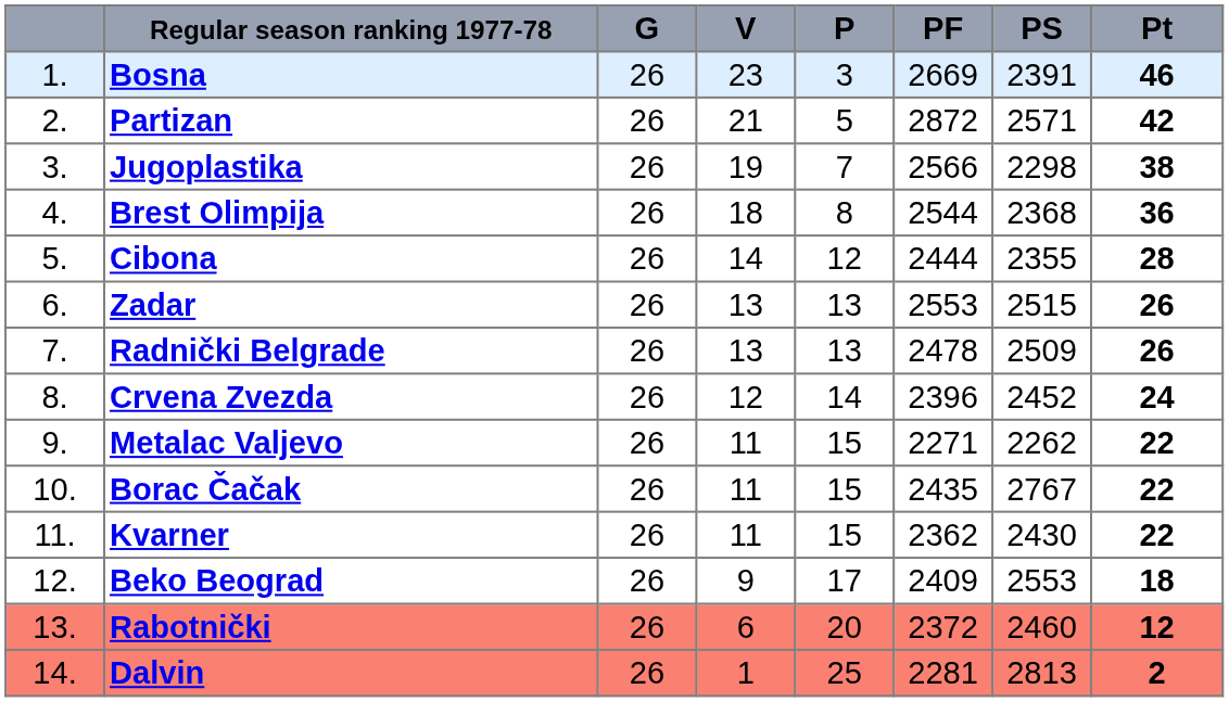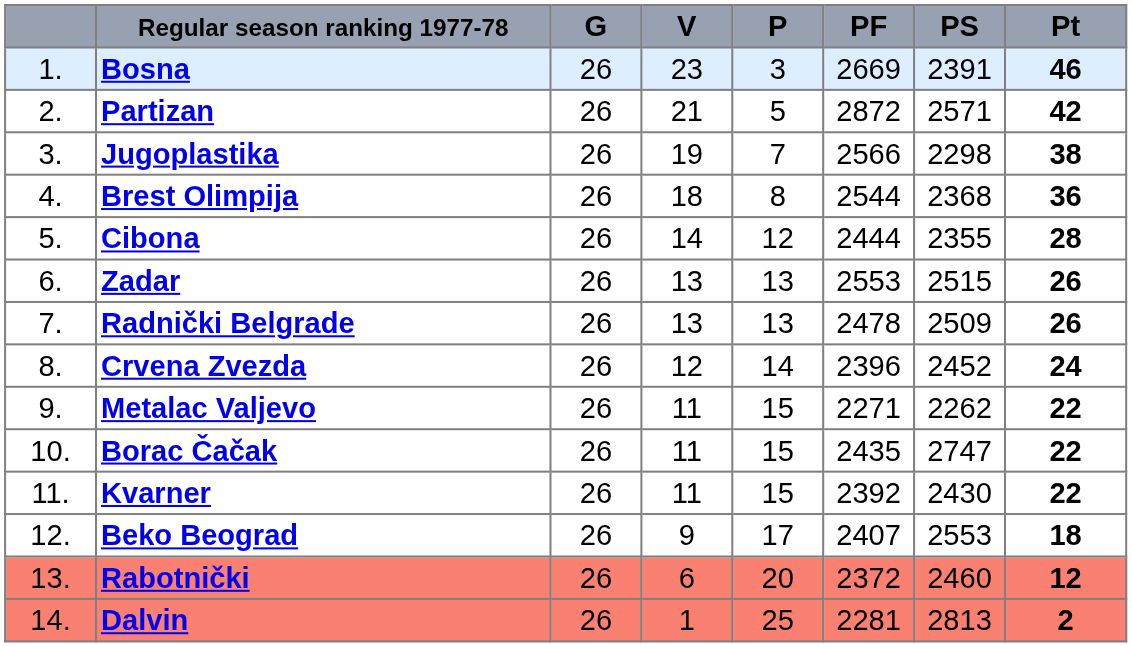 <table align=center style="font-size: 90%; border-collapse:collapse" border=1 cellspacing=0 cellpadding=2>
 <tr align=center bgcolor=#98A1B2>
 <th width=40></th>
 <th width=220><span><small>Regular season ranking 1977-78</small></span></th>
 <th width="40"><span>G</span></th>
 <th width="40"><span>V</span></th>
 <th width="40"><span>P</span></th>
 <th width="40"><span>PF</span></th>
 <th width="40"><span>PS</span></th>
 <th width="55"><span>Pt</span></th>
 </tr>
 <tr align=center style="background:#DDEEFF">
 <td>1.</td>
 <td style="text-align:left;"><strong><a href='#'>Bosna</a></strong></td>
 <td>26</td>
 <td>23</td>
 <td>3</td>
 <td>2669</td>
 <td>2391</td>
 <td><strong>46</strong></td>
 </tr>
 <tr align=center>
 <td>2.</td>
 <td style="text-align:left;"><strong><a href='#'>Partizan</a></strong></td>
 <td>26</td>
 <td>21</td>
 <td>5</td>
 <td>2872</td>
 <td>2571</td>
 <td><strong>42</strong></td>
 </tr>
 <tr align=center>
 <td>3.</td>
 <td style="text-align:left;"><strong><a href='#'>Jugoplastika</a></strong></td>
 <td>26</td>
 <td>19</td>
 <td>7</td>
 <td>2566</td>
 <td>2298</td>
 <td><strong>38</strong></td>
 </tr>
 <tr align=center>
 <td>4.</td>
 <td style="text-align:left;"><strong><a href='#'>Brest Olimpija</a></strong></td>
 <td>26</td>
 <td>18</td>
 <td>8</td>
 <td>2544</td>
 <td>2368</td>
 <td><strong>36</strong></td>
 </tr>
 <tr align=center>
 <td>5.</td>
 <td style="text-align:left;"><strong><a href='#'>Cibona</a></strong></td>
 <td>26</td>
 <td>14</td>
 <td>12</td>
 <td>2444</td>
 <td>2355</td>
 <td><strong>28</strong></td>
 </tr>
 <tr align=center>
 <td>6.</td>
 <td style="text-align:left;"><strong><a href='#'>Zadar</a></strong></td>
 <td>26</td>
 <td>13</td>
 <td>13</td>
 <td>2553</td>
 <td>2515</td>
 <td><strong>26</strong></td>
 </tr>
 <tr align=center>
 <td>7.</td>
 <td style="text-align:left;"><strong><a href='#'>Radnički Belgrade</a></strong></td>
 <td>26</td>
 <td>13</td>
 <td>13</td>
 <td>2478</td>
 <td>2509</td>
 <td><strong>26</strong></td>
 </tr>
 <tr align=center>
 <td>8.</td>
 <td style="text-align:left;"><strong><a href='#'>Crvena Zvezda</a></strong></td>
 <td>26</td>
 <td>12</td>
 <td>14</td>
 <td>2396</td>
 <td>2452</td>
 <td><strong>24</strong></td>
 </tr>
 <tr align=center>
 <td>9.</td>
 <td style="text-align:left;"><strong><a href='#'>Metalac Valjevo</a></strong></td>
 <td>26</td>
 <td>11</td>
 <td>15</td>
 <td>2271</td>
 <td>2262</td>
 <td><strong>22</strong></td>
 </tr>
 <tr align=center>
 <td>10.</td>
 <td style="text-align:left;"><strong><a href='#'>Borac Čačak</a></strong></td>
 <td>26</td>
 <td>11</td>
 <td>15</td>
 <td>2435</td>
-<td>2767</td>
+<td>2747</td>
 <td><strong>22</strong></td>
 </tr>
 <tr align=center>
 <td>11.</td>
 <td style="text-align:left;"><strong><a href='#'>Kvarner</a></strong></td>
 <td>26</td>
 <td>11</td>
 <td>15</td>
-<td>2362</td>
+<td>2392</td>
 <td>2430</td>
 <td><strong>22</strong></td>
 </tr>
 <tr align=center>
 <td>12.</td>
 <td style="text-align:left;"><strong><a href='#'>Beko Beograd</a></strong></td>
 <td>26</td>
 <td>9</td>
 <td>17</td>
-<td>2409</td>
+<td>2407</td>
 <td>2553</td>
 <td><strong>18</strong></td>
 </tr>
 <tr align=center style="background:#FA8072">
 <td>13.</td>
 <td style="text-align:left;"><strong><a href='#'>Rabotnički</a></strong></td>
 <td>26</td>
 <td>6</td>
 <td>20</td>
 <td>2372</td>
 <td>2460</td>
 <td><strong>12</strong></td>
 </tr>
 <tr align=center style="background:#FA8072">
 <td>14.</td>
 <td style="text-align:left;"><strong><a href='#'>Dalvin</a></strong></td>
 <td>26</td>
 <td>1</td>
 <td>25</td>
 <td>2281</td>
 <td>2813</td>
 <td><strong>2</strong></td>
 </tr>
 </table>
